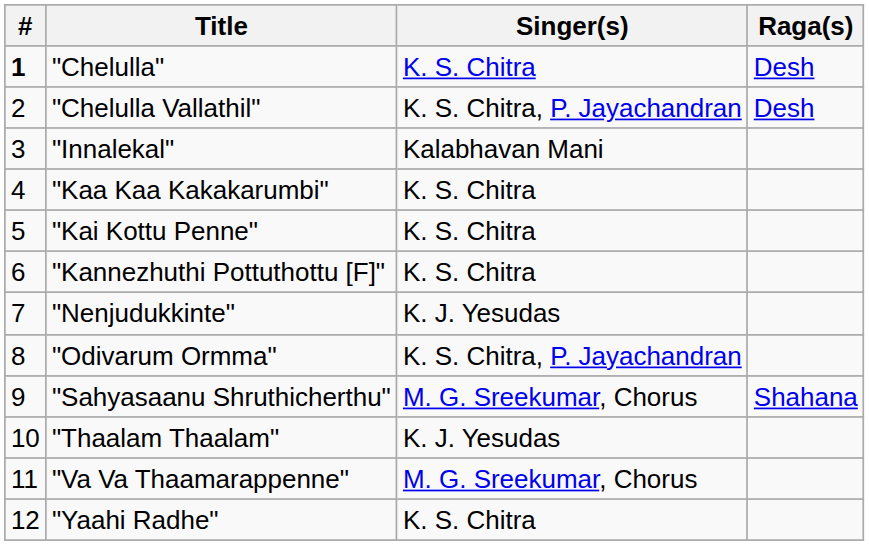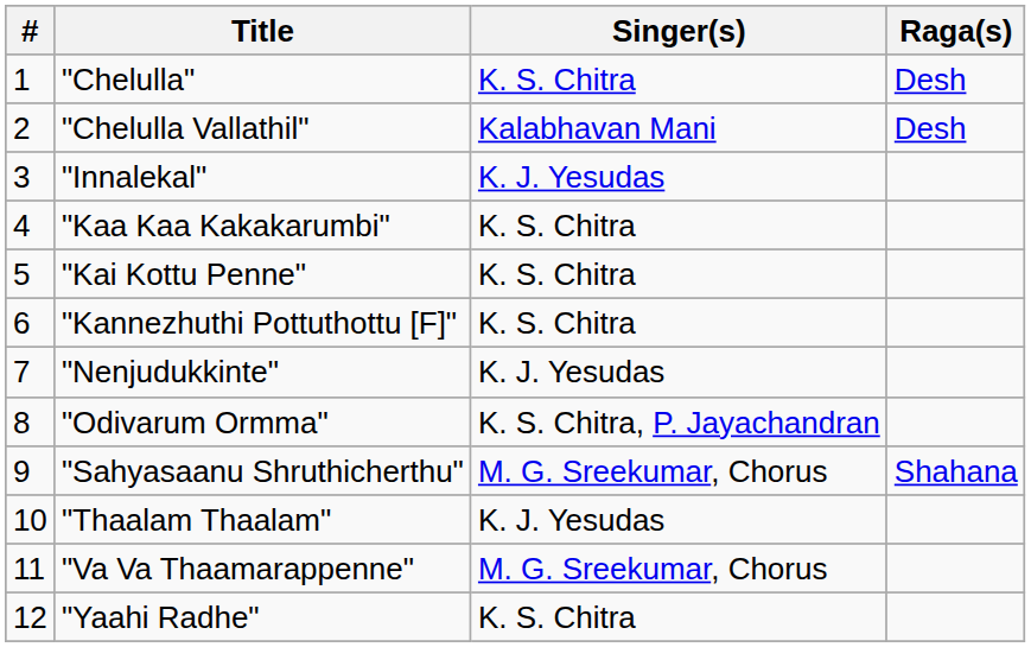 <table class="wikitable" style="font-size:95%;">
 <tr>
 <th>#</th>
 <th>Title</th>
 <th>Singer(s)</th>
 <th>Raga(s)</th>
 </tr>
 <tr>
-<td><strong>1</strong></td>
+<td>1</td>
 <td>"Chelulla"</td>
 <td><a href='#'>K. S. Chitra</a></td>
 <td><a href='#'>Desh</a></td>
 </tr>
 <tr>
 <td>2</td>
 <td>"Chelulla Vallathil"</td>
-<td>K. S. Chitra, <a href='#'>P. Jayachandran</a></td>
+<td><a href='#'>Kalabhavan Mani</a></td>
 <td><a href='#'>Desh</a></td>
 </tr>
 <tr>
 <td>3</td>
 <td>"Innalekal"</td>
-<td>Kalabhavan Mani</td>
+<td><a href='#'>K. J. Yesudas</a></td>
 <td></td>
 </tr>
 <tr>
 <td>4</td>
 <td>"Kaa Kaa Kakakarumbi"</td>
 <td>K. S. Chitra</td>
 <td></td>
 </tr>
 <tr>
 <td>5</td>
 <td>"Kai Kottu Penne"</td>
 <td>K. S. Chitra</td>
 <td></td>
 </tr>
 <tr>
 <td>6</td>
 <td>"Kannezhuthi Pottuthottu [F]"</td>
 <td>K. S. Chitra</td>
 <td></td>
 </tr>
 <tr>
 <td>7</td>
 <td>"Nenjudukkinte"</td>
 <td>K. J. Yesudas</td>
 <td></td>
 </tr>
 <tr>
 <td>8</td>
 <td>"Odivarum Ormma"</td>
 <td>K. S. Chitra, <a href='#'>P. Jayachandran</a></td>
 <td></td>
 </tr>
 <tr>
 <td>9</td>
 <td>"Sahyasaanu Shruthicherthu"</td>
 <td><a href='#'>M. G. Sreekumar</a>, Chorus</td>
 <td><a href='#'>Shahana</a></td>
 </tr>
 <tr>
 <td>10</td>
 <td>"Thaalam Thaalam"</td>
 <td>K. J. Yesudas</td>
 <td></td>
 </tr>
 <tr>
 <td>11</td>
 <td>"Va Va Thaamarappenne"</td>
 <td><a href='#'>M. G. Sreekumar</a>, Chorus</td>
 <td></td>
 </tr>
 <tr>
 <td>12</td>
 <td>"Yaahi Radhe"</td>
 <td>K. S. Chitra</td>
 <td></td>
 </tr>
 </table>
